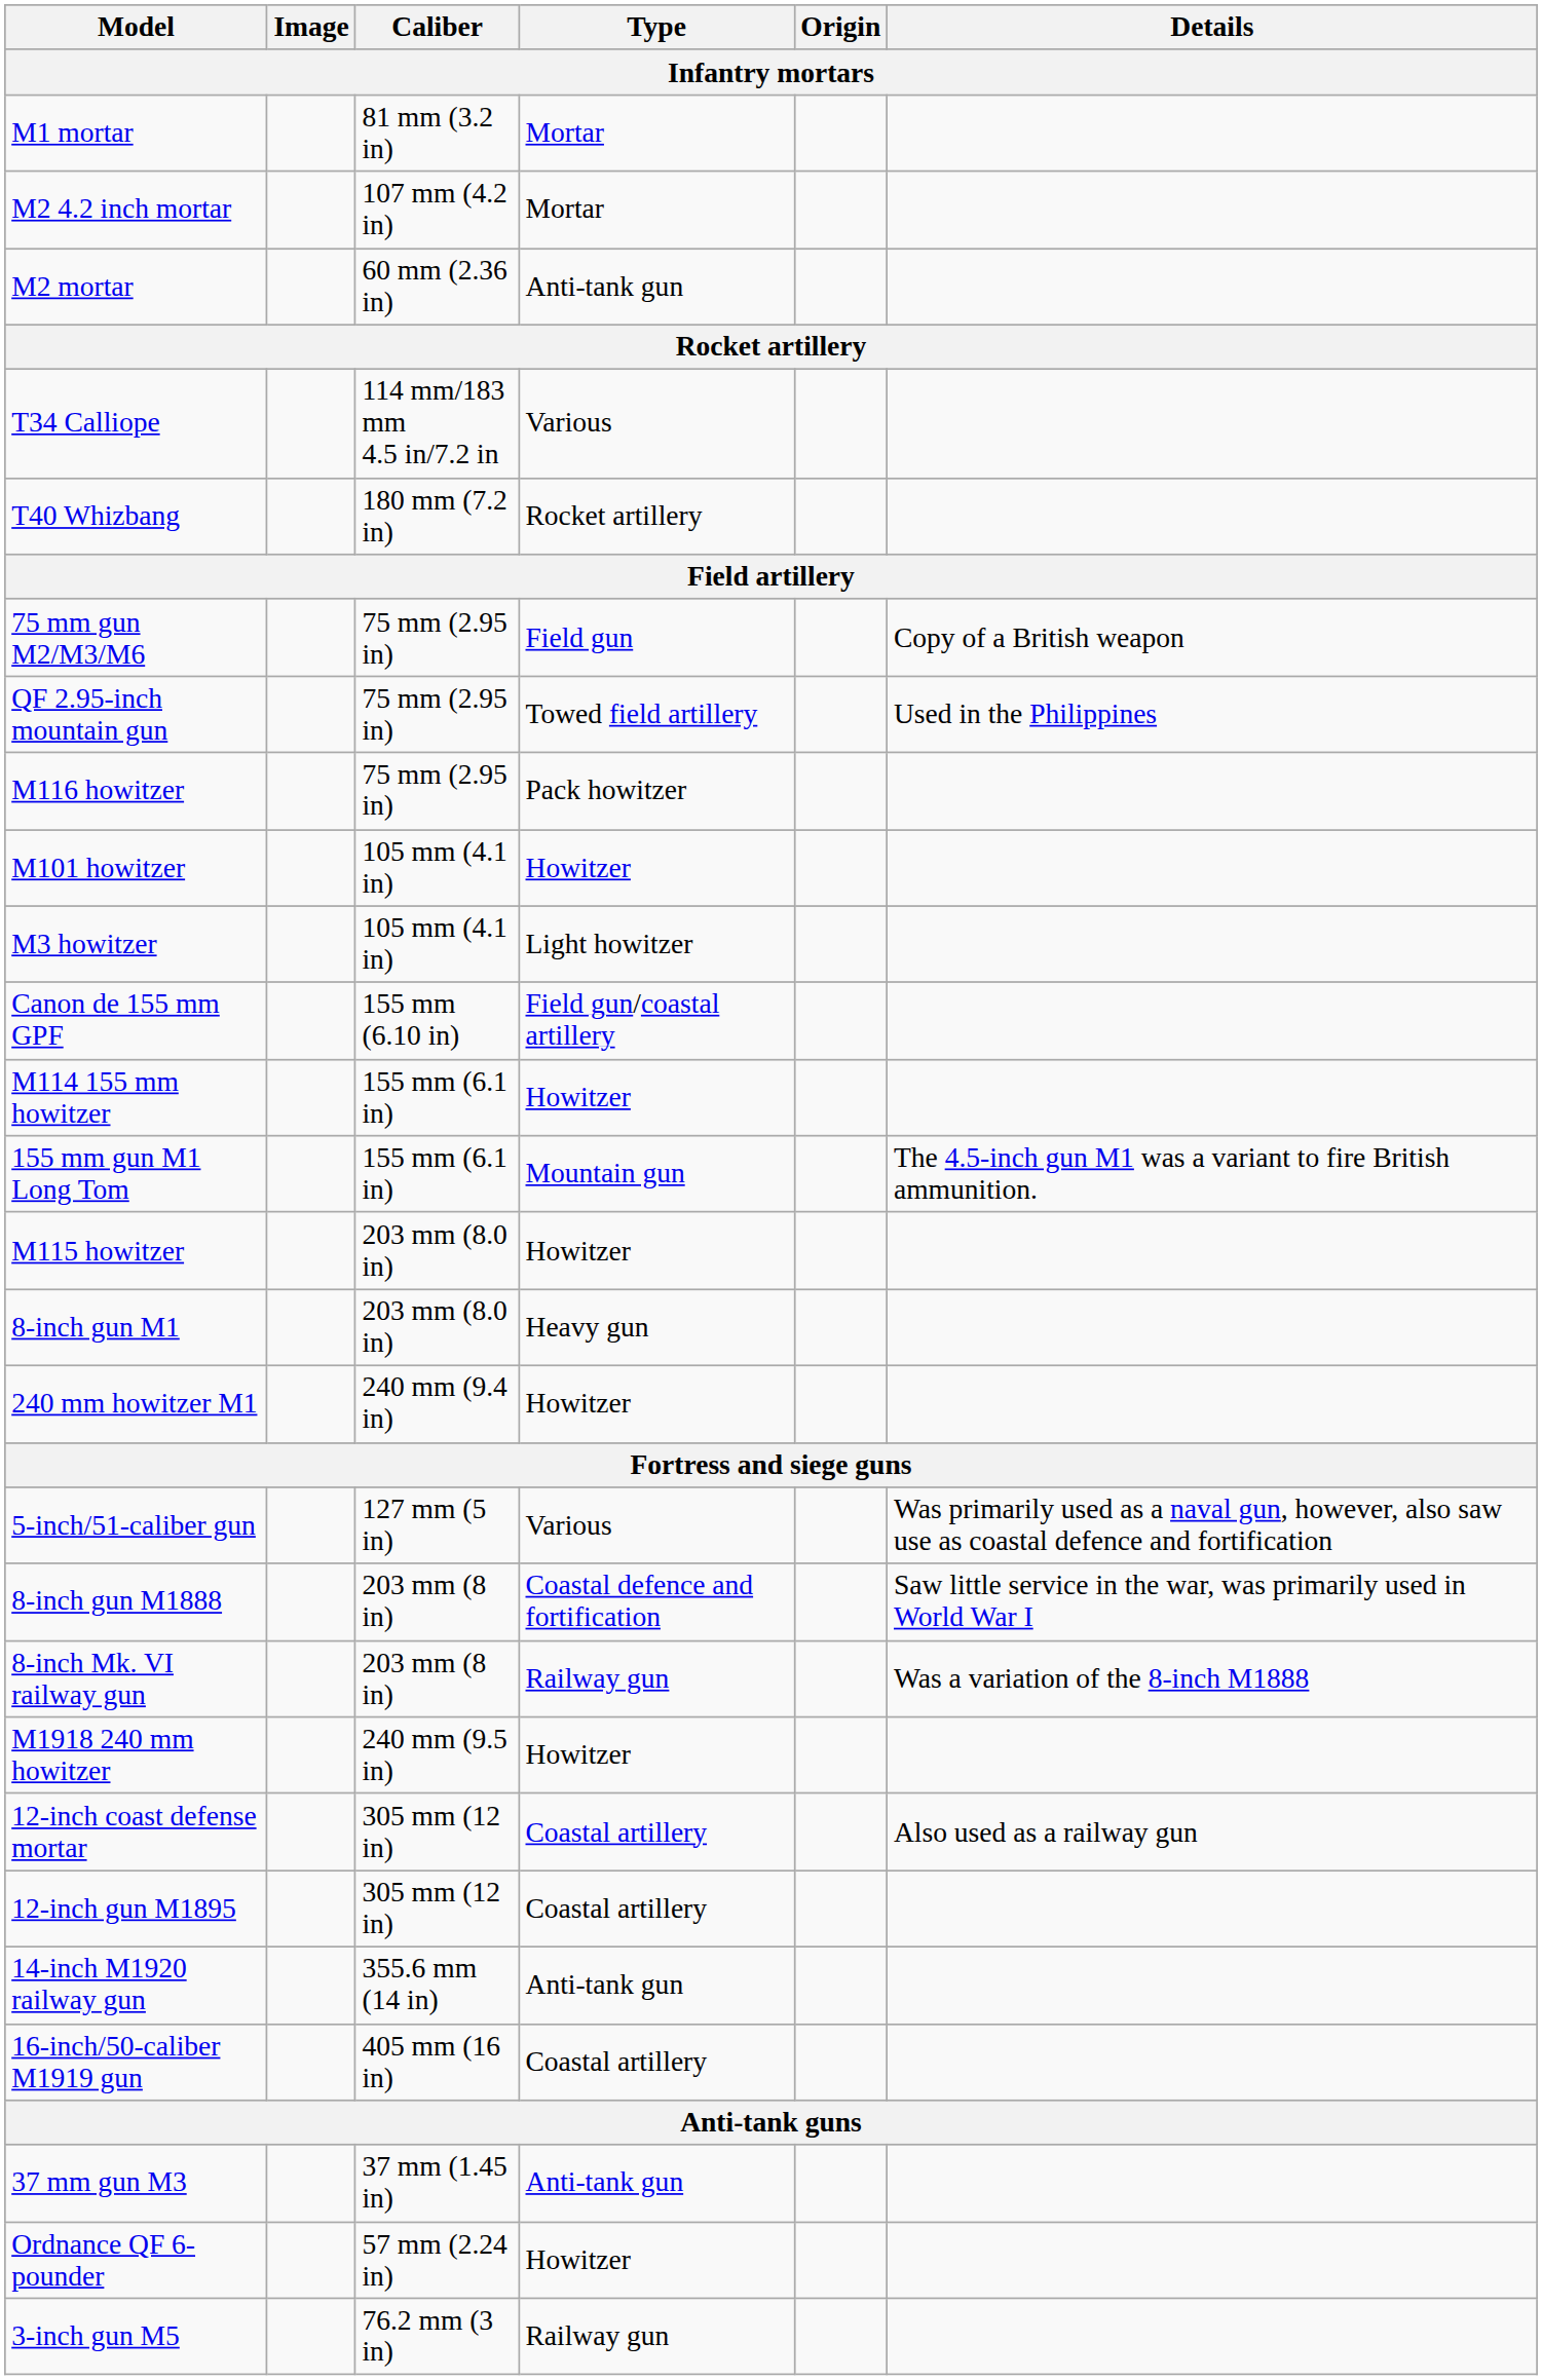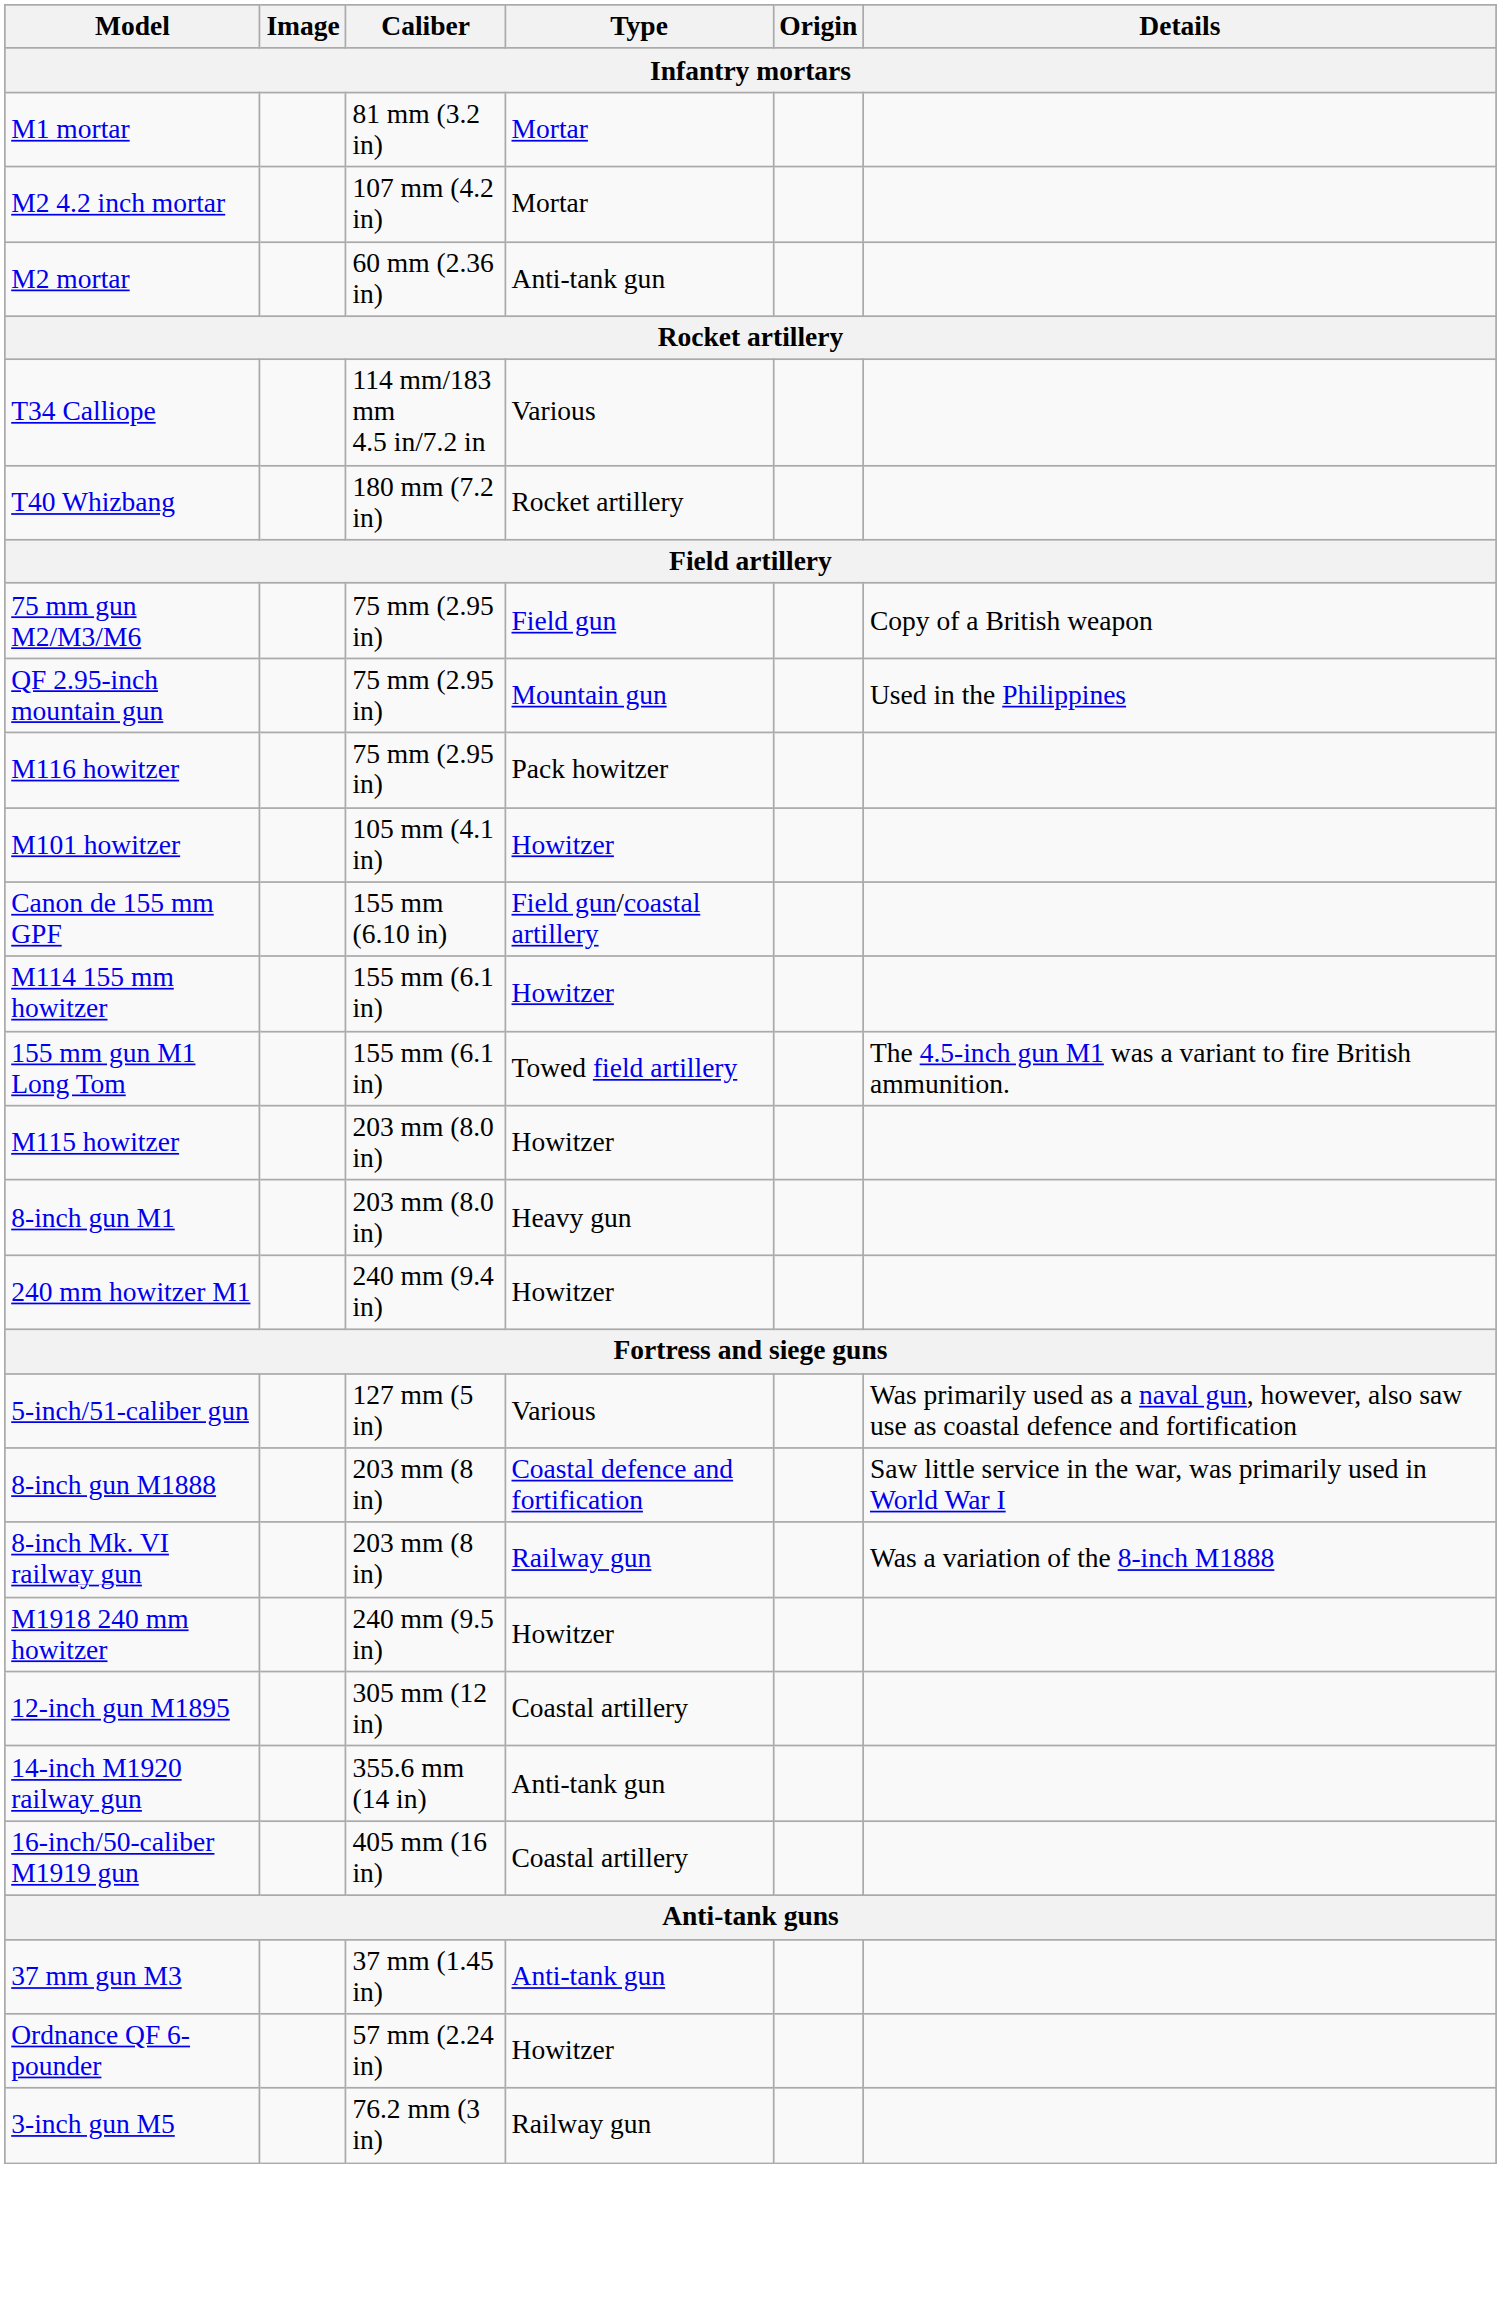 <table class="wikitable">
 <tr>
 <th>Model</th>
 <th>Image</th>
 <th>Caliber</th>
 <th>Type</th>
 <th>Origin</th>
 <th>Details</th>
 </tr>
 <tr>
 <th colspan="6">Infantry mortars</th>
 </tr>
 <tr>
 <td><a href='#'>M1 mortar</a></td>
 <td></td>
 <td>81 mm (3.2 in)</td>
 <td><a href='#'>Mortar</a></td>
 <td></td>
 <td></td>
 </tr>
 <tr>
 <td><a href='#'>M2 4.2 inch mortar</a></td>
 <td></td>
 <td>107 mm (4.2 in)</td>
 <td>Mortar</td>
 <td></td>
 <td></td>
 </tr>
 <tr>
 <td><a href='#'>M2 mortar</a></td>
 <td></td>
 <td>60 mm (2.36 in)</td>
 <td>Anti-tank gun</td>
 <td></td>
 <td></td>
 </tr>
 <tr>
 <th colspan="6">Rocket artillery</th>
 </tr>
 <tr>
 <td><a href='#'>T34 Calliope</a></td>
 <td></td>
 <td>114 mm/183 mm<br>4.5 in/7.2 in</td>
 <td>Various</td>
 <td></td>
 <td></td>
 </tr>
 <tr>
 <td><a href='#'>T40 Whizbang</a></td>
 <td></td>
 <td>180 mm (7.2 in)</td>
 <td>Rocket artillery</td>
 <td></td>
 <td></td>
 </tr>
 <tr>
 <th colspan="6">Field artillery</th>
 </tr>
 <tr>
 <td><a href='#'>75 mm gun M2/M3/M6</a></td>
 <td></td>
 <td>75 mm (2.95 in)</td>
 <td><a href='#'>Field gun</a></td>
 <td></td>
 <td>Copy of a British weapon</td>
 </tr>
 <tr>
 <td><a href='#'>QF 2.95-inch mountain gun</a></td>
 <td></td>
 <td>75 mm (2.95 in)</td>
-<td>Towed <a href='#'>field artillery</a></td>
+<td><a href='#'>Mountain gun</a></td>
 <td></td>
 <td>Used in the <a href='#'>Philippines</a></td>
 </tr>
 <tr>
 <td><a href='#'>M116 howitzer</a></td>
 <td></td>
 <td>75 mm (2.95 in)</td>
 <td>Pack howitzer</td>
 <td></td>
 <td></td>
 </tr>
 <tr>
 <td><a href='#'>M101 howitzer</a></td>
 <td></td>
 <td>105 mm (4.1 in)</td>
 <td><a href='#'>Howitzer</a></td>
-<td></td>
-<td></td>
-</tr>
-<tr>
-<td><a href='#'>M3 howitzer</a></td>
-<td></td>
-<td>105 mm (4.1 in)</td>
-<td>Light howitzer</td>
 <td></td>
 <td></td>
 </tr>
 <tr>
 <td><a href='#'>Canon de 155 mm GPF</a></td>
 <td></td>
 <td>155 mm (6.10 in)</td>
 <td><a href='#'>Field gun</a>/<a href='#'>coastal artillery</a></td>
 <td></td>
 <td></td>
 </tr>
 <tr>
 <td><a href='#'>M114 155 mm howitzer</a></td>
 <td></td>
 <td>155 mm (6.1 in)</td>
 <td><a href='#'>Howitzer</a></td>
 <td></td>
 <td></td>
 </tr>
 <tr>
 <td><a href='#'>155 mm gun M1 Long Tom</a></td>
 <td></td>
 <td>155 mm (6.1 in)</td>
-<td><a href='#'>Mountain gun</a></td>
+<td>Towed <a href='#'>field artillery</a></td>
 <td></td>
 <td>The <a href='#'>4.5-inch gun M1</a> was a variant to fire British ammunition.</td>
 </tr>
 <tr>
 <td><a href='#'>M115 howitzer</a></td>
 <td></td>
 <td>203 mm (8.0 in)</td>
 <td>Howitzer</td>
 <td></td>
 <td></td>
 </tr>
 <tr>
 <td><a href='#'>8-inch gun M1</a></td>
 <td></td>
 <td>203 mm (8.0 in)</td>
 <td>Heavy gun</td>
 <td></td>
 <td></td>
 </tr>
 <tr>
 <td><a href='#'>240 mm howitzer M1</a></td>
 <td></td>
 <td>240 mm (9.4 in)</td>
 <td>Howitzer</td>
 <td></td>
 <td></td>
 </tr>
 <tr>
 <th colspan="6">Fortress and siege guns</th>
 </tr>
 <tr>
 <td><a href='#'>5-inch/51-caliber gun</a></td>
 <td></td>
 <td>127 mm (5 in)</td>
 <td>Various</td>
 <td></td>
 <td>Was primarily used as a <a href='#'>naval gun</a>, however, also saw use as coastal defence and fortification</td>
 </tr>
 <tr>
 <td><a href='#'>8-inch gun M1888</a></td>
 <td></td>
 <td>203 mm (8 in)</td>
 <td><a href='#'>Coastal defence and fortification</a></td>
 <td></td>
 <td>Saw little service in the war, was primarily used in <a href='#'>World War I</a></td>
 </tr>
 <tr>
 <td><a href='#'>8-inch Mk. VI railway gun</a></td>
 <td></td>
 <td>203 mm (8 in)</td>
 <td><a href='#'>Railway gun</a></td>
 <td></td>
 <td>Was a variation of the <a href='#'>8-inch M1888</a></td>
 </tr>
 <tr>
 <td><a href='#'>M1918 240 mm howitzer</a></td>
 <td></td>
 <td>240 mm (9.5 in)</td>
 <td>Howitzer</td>
 <td></td>
 <td></td>
 </tr>
 <tr>
-<td><a href='#'>12-inch coast defense mortar</a></td>
-<td></td>
-<td>305 mm (12 in)</td>
-<td><a href='#'>Coastal artillery</a></td>
-<td></td>
-<td>Also used as a railway gun</td>
-</tr>
-<tr>
 <td><a href='#'>12-inch gun M1895</a></td>
 <td></td>
 <td>305 mm (12 in)</td>
 <td>Coastal artillery</td>
 <td></td>
 <td></td>
 </tr>
 <tr>
 <td><a href='#'>14-inch M1920 railway gun</a></td>
 <td></td>
 <td>355.6 mm (14 in)</td>
 <td>Anti-tank gun</td>
 <td></td>
 <td></td>
 </tr>
 <tr>
 <td><a href='#'>16-inch/50-caliber M1919 gun</a></td>
 <td></td>
 <td>405 mm (16 in)</td>
 <td>Coastal artillery</td>
 <td></td>
 <td></td>
 </tr>
 <tr>
 <th colspan="6">Anti-tank guns</th>
 </tr>
 <tr>
 <td><a href='#'>37 mm gun M3</a></td>
 <td></td>
 <td>37 mm (1.45 in)</td>
 <td><a href='#'>Anti-tank gun</a></td>
 <td></td>
 <td></td>
 </tr>
 <tr>
 <td><a href='#'>Ordnance QF 6-pounder</a></td>
 <td></td>
 <td>57 mm (2.24 in)</td>
 <td>Howitzer</td>
 <td></td>
 <td></td>
 </tr>
 <tr>
 <td><a href='#'>3-inch gun M5</a></td>
 <td></td>
 <td>76.2 mm (3 in)</td>
 <td>Railway gun</td>
 <td></td>
 <td></td>
 </tr>
 </table>
